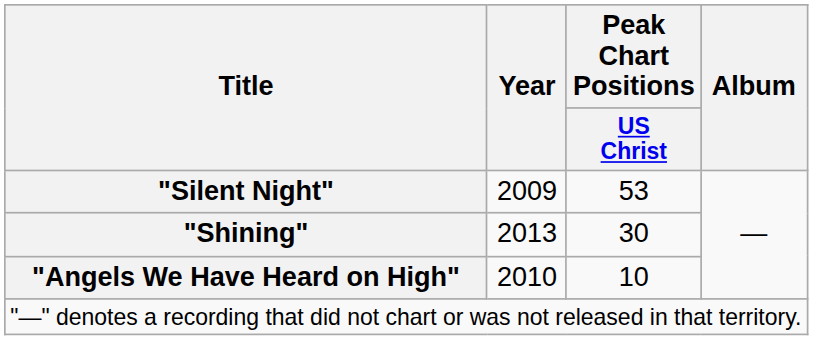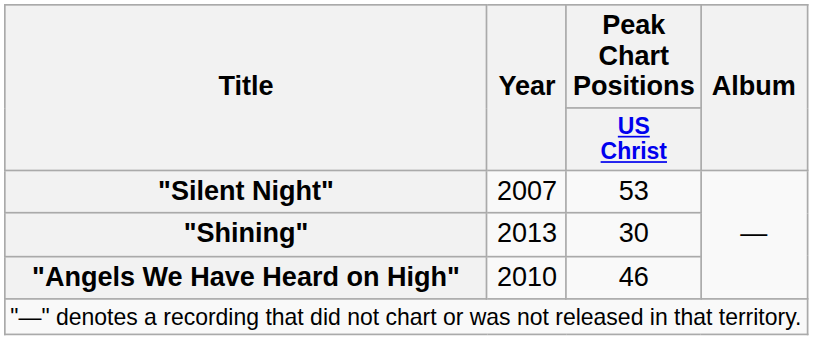 <table class="wikitable plainrowheaders" style="text-align:center;">
 <tr>
 <th rowspan="2">Title</th>
 <th rowspan="2">Year</th>
 <th>Peak Chart Positions</th>
 <th rowspan="2">Album</th>
 </tr>
 <tr>
 <th scope="col" style="width:3em;font-size:85%;"><a href='#'>US<br>Christ</a><br></th>
 </tr>
 <tr>
 <th scope="row">"Silent Night"</th>
-<td>2009</td>
+<td>2007</td>
 <td>53</td>
 <td rowspan="3">—</td>
 </tr>
 <tr>
 <th scope="row">"Shining"</th>
 <td>2013</td>
 <td>30</td>
 </tr>
 <tr>
 <th scope="row">"Angels We Have Heard on High"</th>
 <td>2010</td>
-<td>10</td>
+<td>46</td>
 </tr>
 <tr>
 <td colspan="7" style="font-size:85%">"—" denotes a recording that did not chart or was not released in that territory.</td>
 </tr>
 </table>
